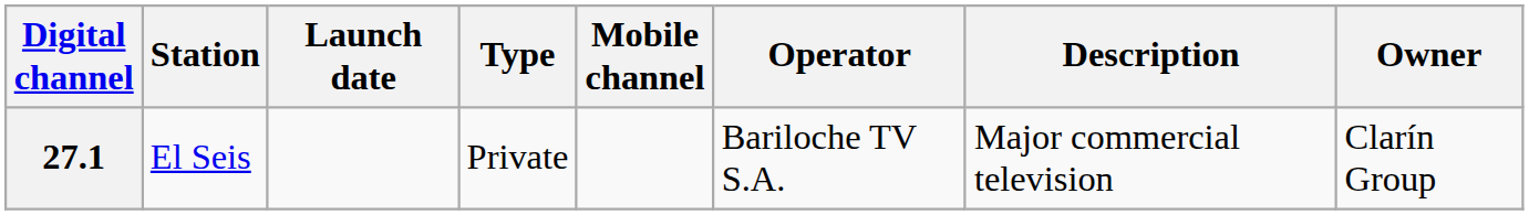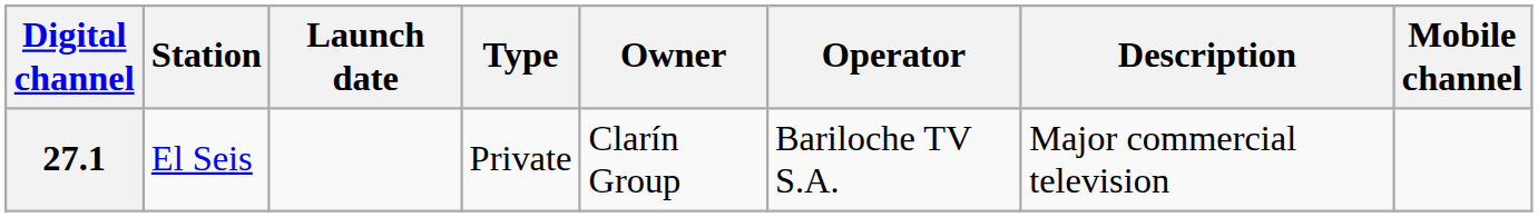 <table class="wikitable sortable" style="font-size: 90%;">
 <tr>
 <th><a href='#'>Digital<br>channel</a></th>
 <th>Station</th>
 <th>Launch date</th>
 <th>Type</th>
-<th>Mobile<br>channel</th>
+<th>Owner</th>
 <th>Operator</th>
 <th>Description</th>
-<th>Owner</th>
+<th>Mobile<br>channel</th>
 </tr>
 <tr>
 <th>27.1</th>
 <td><a href='#'>El Seis</a> </td>
 <td></td>
 <td>Private</td>
-<td></td>
+<td>Clarín Group</td>
 <td>Bariloche TV S.A.</td>
 <td>Major commercial television</td>
-<td>Clarín Group</td>
+<td></td>
 </tr>
 </table>
